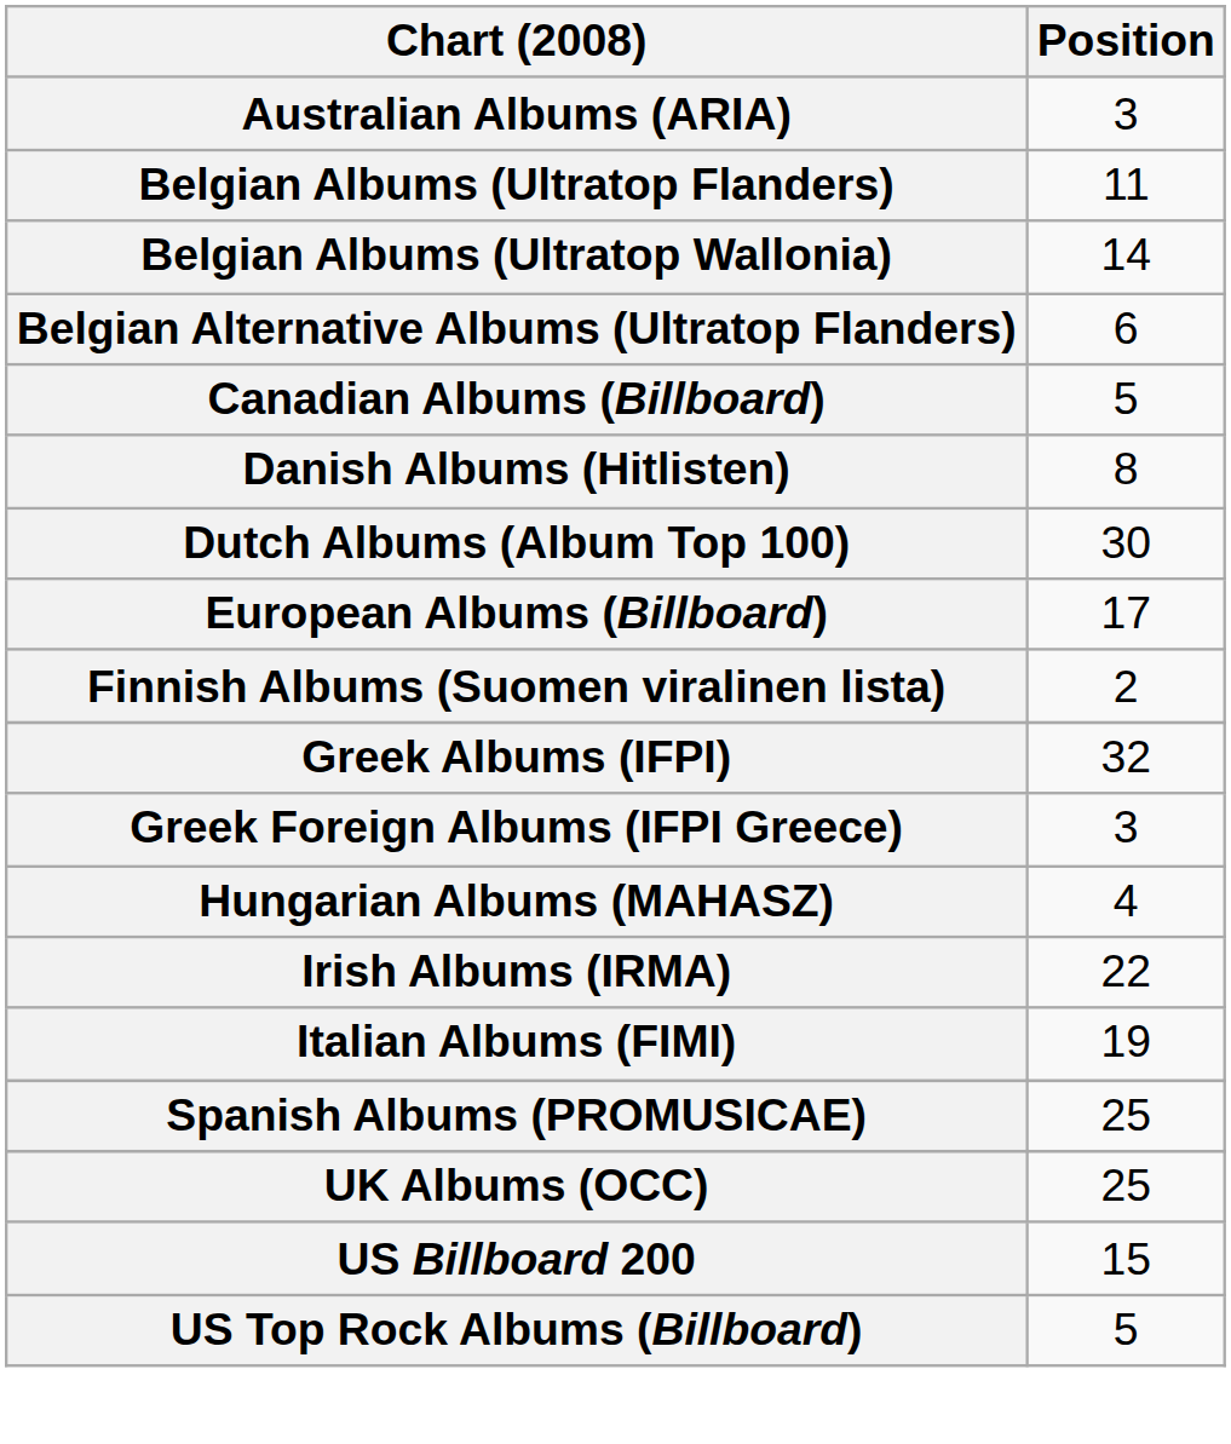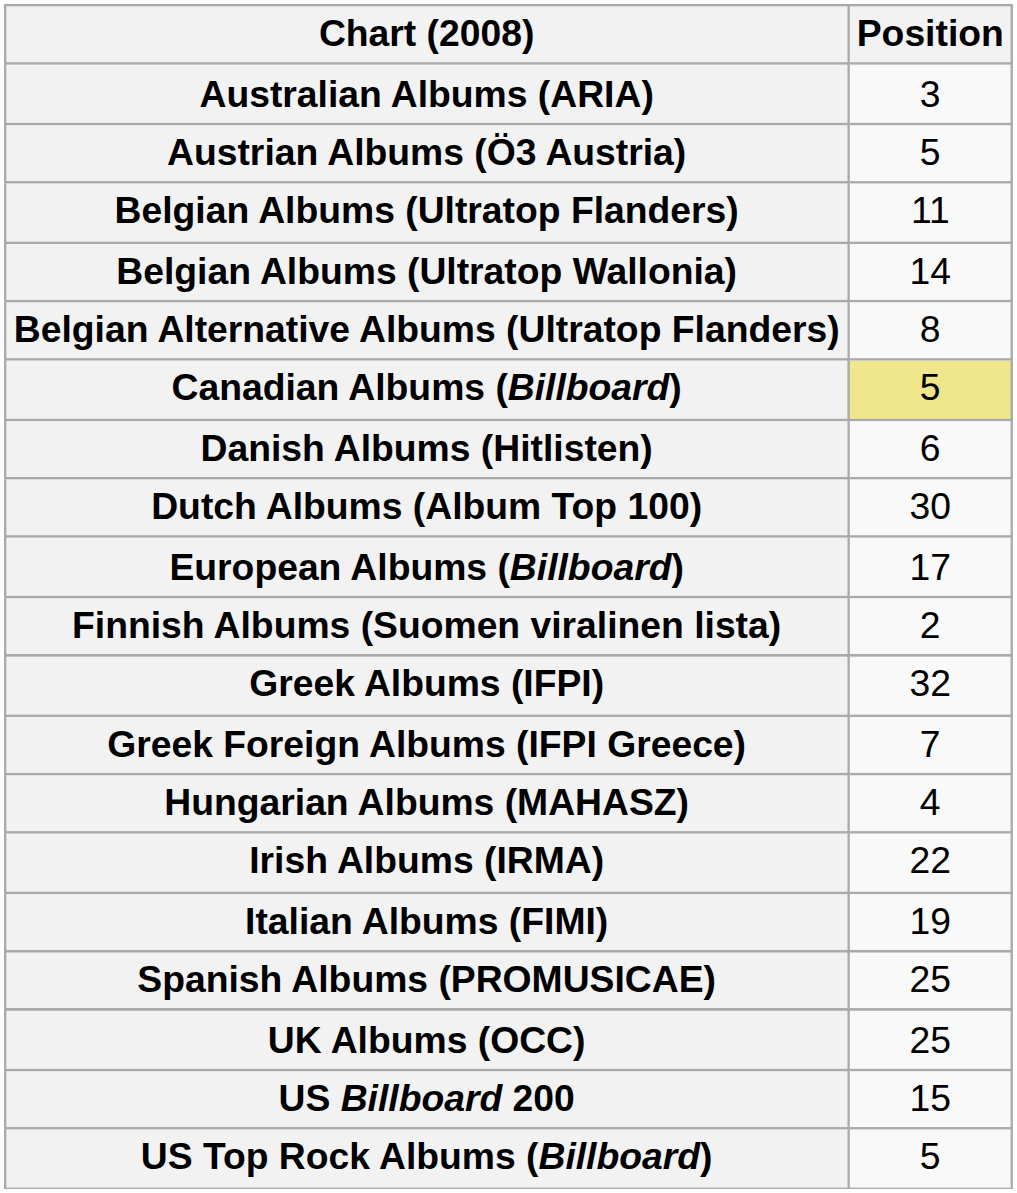 <table class="wikitable sortable plainrowheaders" style="text-align:center">
 <tr>
 <th scope="col">Chart (2008)</th>
 <th scope="col">Position</th>
 </tr>
 <tr>
 <th scope="row">Australian Albums (ARIA)</th>
 <td>3</td>
+</tr>
+<tr>
+<th scope="row">Austrian Albums (Ö3 Austria)</th>
+<td>5</td>
 </tr>
 <tr>
 <th scope="row">Belgian Albums (Ultratop Flanders)</th>
 <td>11</td>
 </tr>
 <tr>
 <th scope="row">Belgian Albums (Ultratop Wallonia)</th>
 <td>14</td>
 </tr>
 <tr>
 <th scope="row">Belgian Alternative Albums (Ultratop Flanders)</th>
-<td>6</td>
+<td>8</td>
 </tr>
 <tr>
 <th scope="row">Canadian Albums (<em>Billboard</em>)</th>
-<td>5</td>
+<td style="background: khaki;">5</td>
 </tr>
 <tr>
 <th scope="row">Danish Albums (Hitlisten)</th>
-<td>8</td>
+<td>6</td>
 </tr>
 <tr>
 <th scope="row">Dutch Albums (Album Top 100)</th>
 <td>30</td>
 </tr>
 <tr>
 <th scope="row">European Albums (<em>Billboard</em>)</th>
 <td>17</td>
 </tr>
 <tr>
 <th scope="row">Finnish Albums (Suomen viralinen lista)</th>
 <td>2</td>
 </tr>
 <tr>
 </tr>
 <tr>
 </tr>
 <tr>
 <th scope="row">Greek Albums (IFPI)</th>
 <td>32</td>
 </tr>
 <tr>
 <th scope="row">Greek Foreign Albums (IFPI Greece)</th>
-<td>3</td>
+<td>7</td>
 </tr>
 <tr>
 <th scope="row">Hungarian Albums (MAHASZ)</th>
 <td>4</td>
 </tr>
 <tr>
 <th scope="row">Irish Albums (IRMA)</th>
 <td>22</td>
 </tr>
 <tr>
 <th scope="row">Italian Albums (FIMI)</th>
 <td>19</td>
 </tr>
 <tr>
 </tr>
 <tr>
 <th scope="row">Spanish Albums (PROMUSICAE)</th>
 <td>25</td>
 </tr>
 <tr>
 </tr>
 <tr>
 </tr>
 <tr>
 <th scope="row">UK Albums (OCC)</th>
 <td>25</td>
 </tr>
 <tr>
 <th scope="row">US <em>Billboard</em> 200</th>
 <td>15</td>
 </tr>
 <tr>
 <th scope="row">US Top Rock Albums (<em>Billboard</em>)</th>
 <td>5</td>
 </tr>
 </table>
